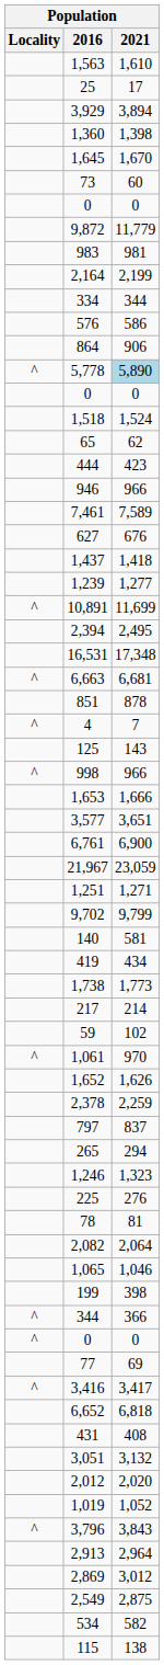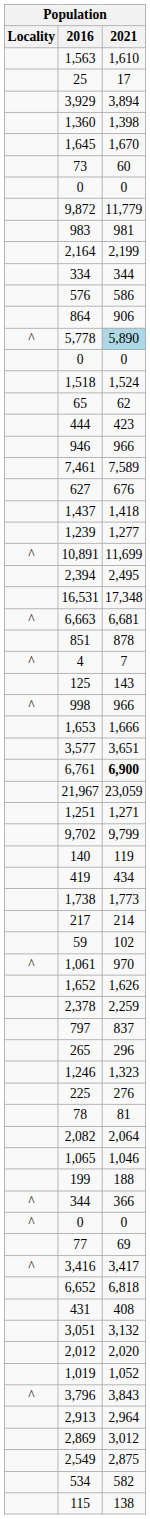 <table class="wikitable sortable" style="text-align:center;">
 <tr>
 <th colspan="3" style="text-align:center;  font-weight:bold">Population</th>
 </tr>
 <tr>
 <th style="text-align:center; background:  font-weight:bold">Locality</th>
 <th style="text-align:center; background:  font-weight:bold"><strong>2016</strong></th>
 <th style="text-align:center; background:  font-weight:bold"><strong>2021</strong></th>
 </tr>
 <tr>
 <td></td>
 <td>1,563</td>
 <td>1,610</td>
 </tr>
 <tr>
 <td></td>
 <td>25</td>
 <td>17</td>
 </tr>
 <tr>
 <td></td>
 <td>3,929</td>
 <td>3,894</td>
 </tr>
 <tr>
 <td></td>
 <td>1,360</td>
 <td>1,398</td>
 </tr>
 <tr>
 <td></td>
 <td>1,645</td>
 <td>1,670</td>
 </tr>
 <tr>
 <td></td>
 <td>73</td>
 <td>60</td>
 </tr>
 <tr>
 <td></td>
 <td>0</td>
 <td>0</td>
 </tr>
 <tr>
 <td></td>
 <td>9,872</td>
 <td>11,779</td>
 </tr>
 <tr>
 <td></td>
 <td>983</td>
 <td>981</td>
 </tr>
 <tr>
 <td></td>
 <td>2,164</td>
 <td>2,199</td>
 </tr>
 <tr>
 <td></td>
 <td>334</td>
 <td>344</td>
 </tr>
 <tr>
 <td></td>
 <td>576</td>
 <td>586</td>
 </tr>
 <tr>
 <td></td>
 <td>864</td>
 <td>906</td>
 </tr>
 <tr>
 <td>^</td>
 <td>5,778</td>
 <td style="background: lightblue;">5,890</td>
 </tr>
 <tr>
 <td></td>
 <td>0</td>
 <td>0</td>
 </tr>
 <tr>
 <td></td>
 <td>1,518</td>
 <td>1,524</td>
 </tr>
 <tr>
 <td></td>
 <td>65</td>
 <td>62</td>
 </tr>
 <tr>
 <td></td>
 <td>444</td>
 <td>423</td>
 </tr>
 <tr>
 <td></td>
 <td>946</td>
 <td>966</td>
 </tr>
 <tr>
 <td></td>
 <td>7,461</td>
 <td>7,589</td>
 </tr>
 <tr>
 <td></td>
 <td>627</td>
 <td>676</td>
 </tr>
 <tr>
 <td></td>
 <td>1,437</td>
 <td>1,418</td>
 </tr>
 <tr>
 <td></td>
 <td>1,239</td>
 <td>1,277</td>
 </tr>
 <tr>
 <td>^</td>
 <td>10,891</td>
 <td>11,699</td>
 </tr>
 <tr>
 <td></td>
 <td>2,394</td>
 <td>2,495</td>
 </tr>
 <tr>
 <td></td>
 <td>16,531</td>
 <td>17,348</td>
 </tr>
 <tr>
 <td>^</td>
 <td>6,663</td>
 <td>6,681</td>
 </tr>
 <tr>
 <td></td>
 <td>851</td>
 <td>878</td>
 </tr>
 <tr>
 <td>^</td>
 <td>4</td>
 <td>7</td>
 </tr>
 <tr>
 <td></td>
 <td>125</td>
 <td>143</td>
 </tr>
 <tr>
 <td>^</td>
 <td>998</td>
 <td>966</td>
 </tr>
 <tr>
 <td></td>
 <td>1,653</td>
 <td>1,666</td>
 </tr>
 <tr>
 <td></td>
 <td>3,577</td>
 <td>3,651</td>
 </tr>
 <tr>
 <td></td>
 <td>6,761</td>
-<td>6,900</td>
+<td><strong>6,900</strong></td>
 </tr>
 <tr>
 <td></td>
 <td>21,967</td>
 <td>23,059</td>
 </tr>
 <tr>
 <td></td>
 <td>1,251</td>
 <td>1,271</td>
 </tr>
 <tr>
 <td></td>
 <td>9,702</td>
 <td>9,799</td>
 </tr>
 <tr>
 <td></td>
 <td>140</td>
-<td>581</td>
+<td>119</td>
 </tr>
 <tr>
 <td></td>
 <td>419</td>
 <td>434</td>
 </tr>
 <tr>
 <td></td>
 <td>1,738</td>
 <td>1,773</td>
 </tr>
 <tr>
 <td></td>
 <td>217</td>
 <td>214</td>
 </tr>
 <tr>
 <td></td>
 <td>59</td>
 <td>102</td>
 </tr>
 <tr>
 <td>^</td>
 <td>1,061</td>
 <td>970</td>
 </tr>
 <tr>
 <td></td>
 <td>1,652</td>
 <td>1,626</td>
 </tr>
 <tr>
 <td></td>
 <td>2,378</td>
 <td>2,259</td>
 </tr>
 <tr>
 <td></td>
 <td>797</td>
 <td>837</td>
 </tr>
 <tr>
 <td></td>
 <td>265</td>
-<td>294</td>
+<td>296</td>
 </tr>
 <tr>
 <td></td>
 <td>1,246</td>
 <td>1,323</td>
 </tr>
 <tr>
 <td></td>
 <td>225</td>
 <td>276</td>
 </tr>
 <tr>
 <td></td>
 <td>78</td>
 <td>81</td>
 </tr>
 <tr>
 <td></td>
 <td>2,082</td>
 <td>2,064</td>
 </tr>
 <tr>
 <td></td>
 <td>1,065</td>
 <td>1,046</td>
 </tr>
 <tr>
 <td></td>
 <td>199</td>
-<td>398</td>
+<td>188</td>
 </tr>
 <tr>
 <td>^</td>
 <td>344</td>
 <td>366</td>
 </tr>
 <tr>
 <td>^</td>
 <td>0</td>
 <td>0</td>
 </tr>
 <tr>
 <td></td>
 <td>77</td>
 <td>69</td>
 </tr>
 <tr>
 <td>^</td>
 <td>3,416</td>
 <td>3,417</td>
 </tr>
 <tr>
 <td></td>
 <td>6,652</td>
 <td>6,818</td>
 </tr>
 <tr>
 <td></td>
 <td>431</td>
 <td>408</td>
 </tr>
 <tr>
 <td></td>
 <td>3,051</td>
 <td>3,132</td>
 </tr>
 <tr>
 <td></td>
 <td>2,012</td>
 <td>2,020</td>
 </tr>
 <tr>
 <td></td>
 <td>1,019</td>
 <td>1,052</td>
 </tr>
 <tr>
 <td>^</td>
 <td>3,796</td>
 <td>3,843</td>
 </tr>
 <tr>
 <td></td>
 <td>2,913</td>
 <td>2,964</td>
 </tr>
 <tr>
 <td></td>
 <td>2,869</td>
 <td>3,012</td>
 </tr>
 <tr>
 <td></td>
 <td>2,549</td>
 <td>2,875</td>
 </tr>
 <tr>
 <td></td>
 <td>534</td>
 <td>582</td>
 </tr>
 <tr>
 <td></td>
 <td>115</td>
 <td>138</td>
 </tr>
 </table>
